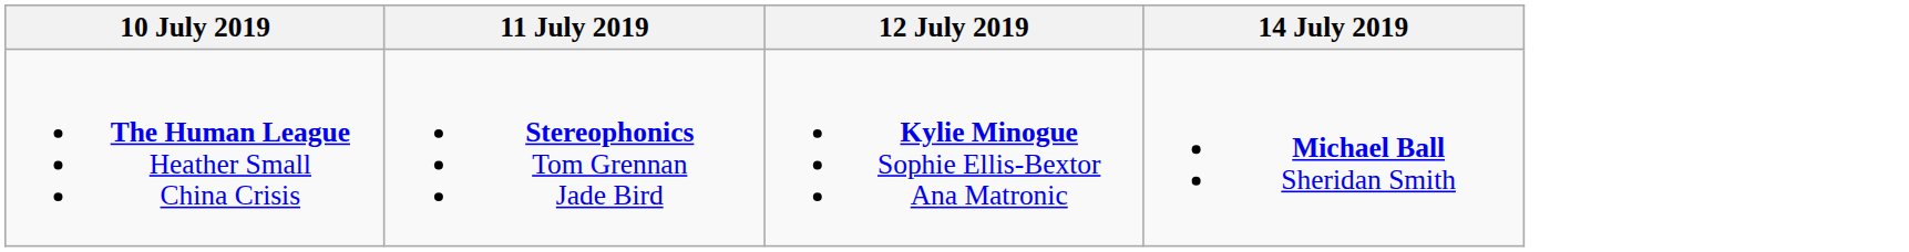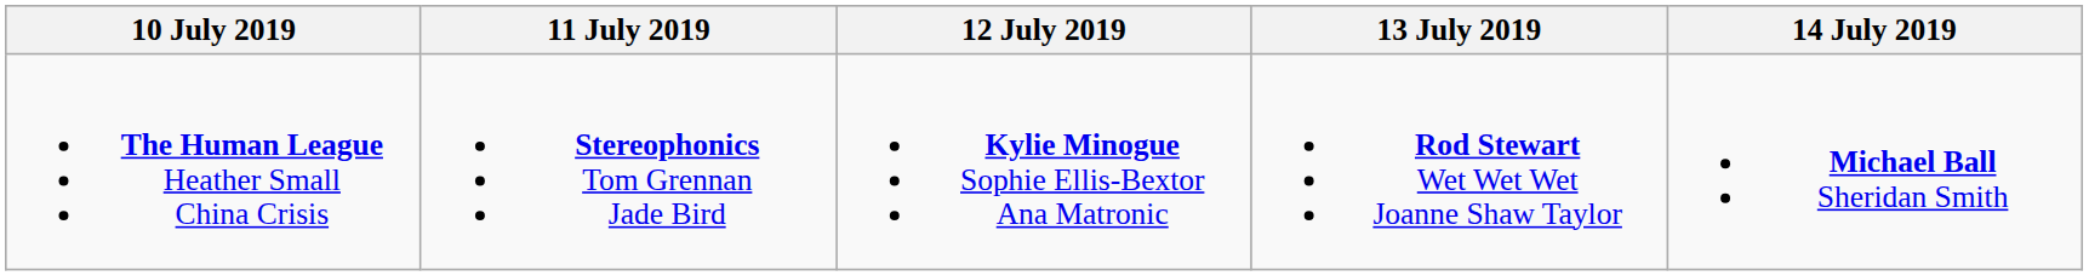 <table class="wikitable" style="text-align:center;">
 <tr>
 <th scope="col" style="width:13em;">10 July 2019</th>
 <th scope="col" style="width:13em;">11 July 2019</th>
 <th scope="col" style="width:13em;">12 July 2019</th>
+<th scope="col" style="width:13em;">13 July 2019</th>
 <th scope="col" style="width:13em;">14 July 2019</th>
 </tr>
 <tr>
 <td><br><ul><li><strong><a href='#'>The Human League</a></strong></li><li><a href='#'>Heather Small</a></li><li><a href='#'>China Crisis</a></li></ul></td>
 <td><br><ul><li><strong><a href='#'>Stereophonics</a></strong></li><li><a href='#'>Tom Grennan</a></li><li><a href='#'>Jade Bird</a></li></ul></td>
 <td><br><ul><li><strong><a href='#'>Kylie Minogue</a></strong></li><li><a href='#'>Sophie Ellis-Bextor</a></li><li><a href='#'>Ana Matronic</a></li></ul></td>
+<td><br><ul><li><strong><a href='#'>Rod Stewart</a></strong></li><li><a href='#'>Wet Wet Wet</a></li><li><a href='#'>Joanne Shaw Taylor</a></li></ul></td>
 <td><br><ul><li><strong><a href='#'>Michael Ball</a></strong></li><li><a href='#'>Sheridan Smith</a></li></ul></td>
 </tr>
 </table>
